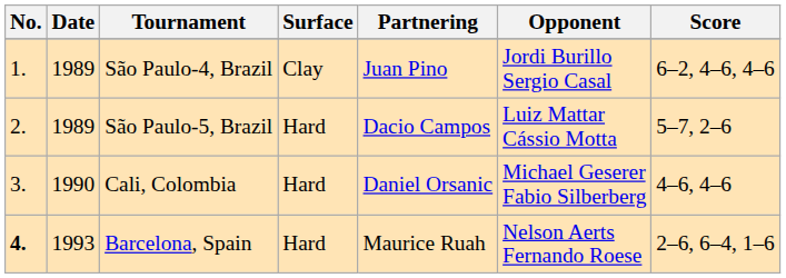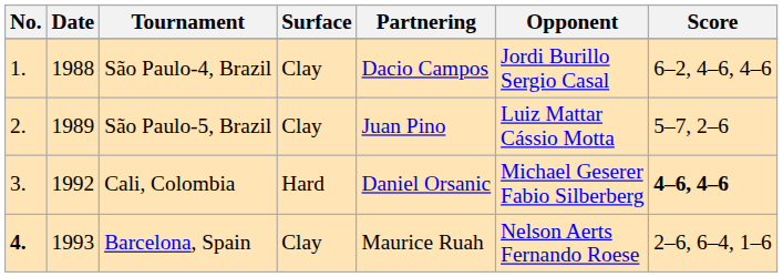 <table class="sortable wikitable">
 <tr>
 <th>No.</th>
 <th>Date</th>
 <th>Tournament</th>
 <th>Surface</th>
 <th>Partnering</th>
 <th>Opponent</th>
 <th>Score</th>
 </tr>
 <tr>
 </tr>
 <tr bgcolor="moccasin">
 <td>1.</td>
-<td>1989</td>
+<td>1988</td>
 <td>São Paulo-4, Brazil</td>
 <td>Clay</td>
-<td> <a href='#'>Juan Pino</a></td>
+<td> <a href='#'>Dacio Campos</a></td>
 <td> <a href='#'>Jordi Burillo</a> <br>  <a href='#'>Sergio Casal</a></td>
 <td>6–2, 4–6, 4–6</td>
 </tr>
 <tr bgcolor="moccasin">
 <td>2.</td>
 <td>1989</td>
 <td>São Paulo-5, Brazil</td>
-<td>Hard</td>
-<td> <a href='#'>Dacio Campos</a></td>
+<td>Clay</td>
+<td> <a href='#'>Juan Pino</a></td>
 <td> <a href='#'>Luiz Mattar</a> <br>  <a href='#'>Cássio Motta</a></td>
 <td>5–7, 2–6</td>
 </tr>
 <tr bgcolor="moccasin">
 <td>3.</td>
-<td>1990</td>
+<td>1992</td>
 <td>Cali, Colombia</td>
 <td>Hard</td>
 <td> <a href='#'>Daniel Orsanic</a></td>
 <td> <a href='#'>Michael Geserer</a> <br>  <a href='#'>Fabio Silberberg</a></td>
-<td>4–6, 4–6</td>
+<td><strong>4–6, 4–6</strong></td>
 </tr>
 <tr bgcolor="moccasin">
 <td><strong>4.</strong></td>
 <td>1993</td>
 <td><a href='#'>Barcelona</a>, Spain</td>
-<td>Hard</td>
+<td>Clay</td>
 <td> Maurice Ruah</td>
 <td> <a href='#'>Nelson Aerts</a> <br>  <a href='#'>Fernando Roese</a></td>
 <td>2–6, 6–4, 1–6</td>
 </tr>
 </table>
